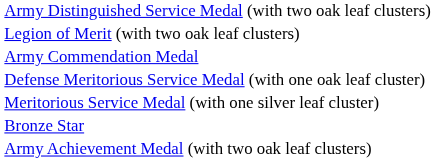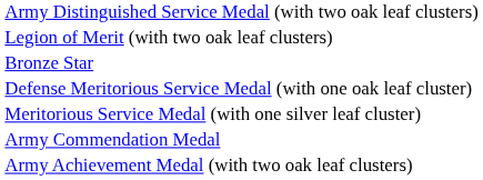 <table>
 <tr>
 <td></td>
 <td><a href='#'>Army Distinguished Service Medal</a> (with two oak leaf clusters)</td>
 </tr>
 <tr>
 <td></td>
 <td><a href='#'>Legion of Merit</a> (with two oak leaf clusters)</td>
 </tr>
 <tr>
 <td></td>
-<td><a href='#'>Army Commendation Medal</a></td>
+<td><a href='#'>Bronze Star</a></td>
 </tr>
 <tr>
 <td></td>
 <td><a href='#'>Defense Meritorious Service Medal</a> (with one oak leaf cluster)</td>
 </tr>
 <tr>
 <td><span></span></td>
 <td><a href='#'>Meritorious Service Medal</a> (with one silver leaf cluster)</td>
 </tr>
 <tr>
 <td></td>
-<td><a href='#'>Bronze Star</a></td>
+<td><a href='#'>Army Commendation Medal</a></td>
 </tr>
 <tr>
 <td></td>
 <td><a href='#'>Army Achievement Medal</a> (with two oak leaf clusters)</td>
 </tr>
 <tr>
 </tr>
 </table>
